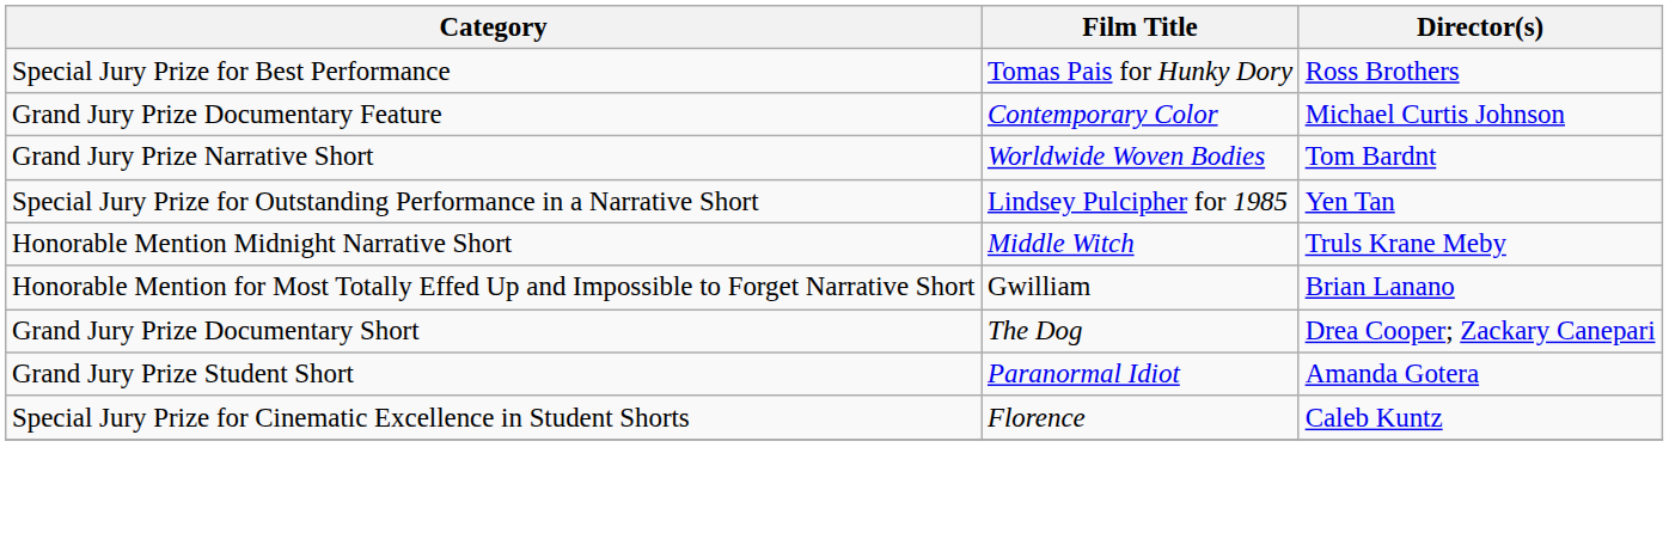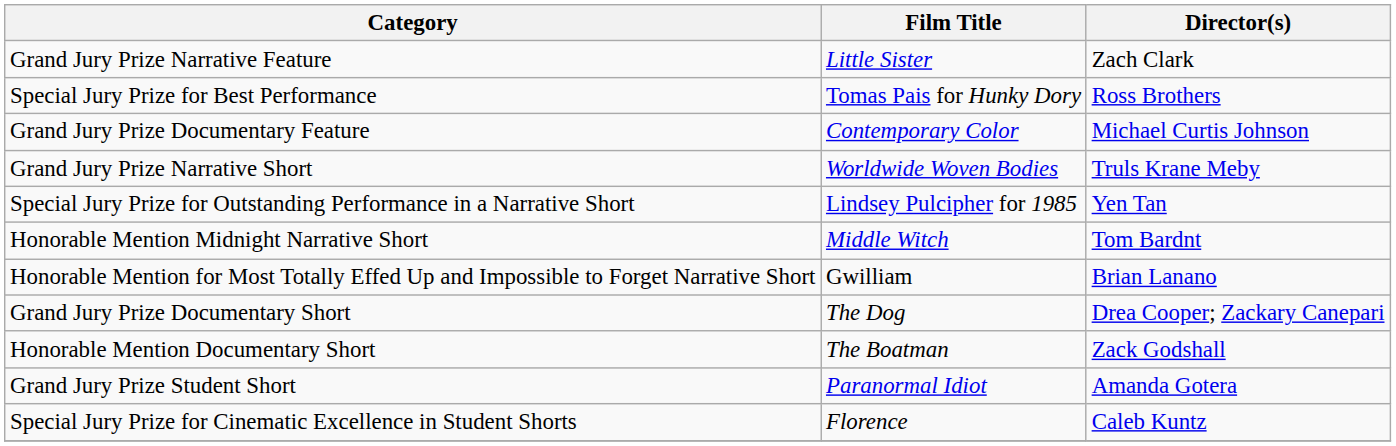 <table class="wikitable">
 <tr>
 <th>Category</th>
 <th>Film Title</th>
 <th>Director(s)</th>
+</tr>
+<tr>
+<td>Grand Jury Prize Narrative Feature</td>
+<td><em><a href='#'>Little Sister</a></em></td>
+<td>Zach Clark</td>
 </tr>
 <tr>
 <td>Special Jury Prize for Best Performance</td>
 <td><a href='#'>Tomas Pais</a> for <em>Hunky Dory</em></td>
 <td><a href='#'>Ross Brothers</a></td>
 </tr>
 <tr>
 <td>Grand Jury Prize Documentary Feature</td>
 <td><em><a href='#'>Contemporary Color</a></em></td>
 <td><a href='#'>Michael Curtis Johnson</a></td>
 </tr>
 <tr>
 <td>Grand Jury Prize Narrative Short</td>
 <td><em><a href='#'>Worldwide Woven Bodies</a></em></td>
-<td><a href='#'>Tom Bardnt</a></td>
+<td><a href='#'>Truls Krane Meby</a></td>
 </tr>
 <tr>
 <td>Special Jury Prize for Outstanding Performance in a Narrative Short</td>
 <td><a href='#'>Lindsey Pulcipher</a> for <em>1985</em></td>
 <td><a href='#'>Yen Tan</a></td>
 </tr>
 <tr>
 <td>Honorable Mention Midnight Narrative Short</td>
 <td><em><a href='#'>Middle Witch</a></em></td>
-<td><a href='#'>Truls Krane Meby</a></td>
+<td><a href='#'>Tom Bardnt</a></td>
 </tr>
 <tr>
 <td>Honorable Mention for Most Totally Effed Up and Impossible to Forget Narrative Short</td>
 <td>Gwilliam</td>
 <td><a href='#'>Brian Lanano</a></td>
 </tr>
 <tr>
 <td>Grand Jury Prize Documentary Short</td>
 <td><em>The Dog</em></td>
 <td><a href='#'>Drea Cooper</a>; <a href='#'>Zackary Canepari</a></td>
+</tr>
+<tr>
+<td>Honorable Mention Documentary Short</td>
+<td><em>The Boatman</em></td>
+<td><a href='#'>Zack Godshall</a></td>
 </tr>
 <tr>
 <td>Grand Jury Prize Student Short</td>
 <td><em><a href='#'>Paranormal Idiot</a></em></td>
 <td><a href='#'>Amanda Gotera</a></td>
 </tr>
 <tr>
 <td>Special Jury Prize for Cinematic Excellence in Student Shorts</td>
 <td><em>Florence</em></td>
 <td><a href='#'>Caleb Kuntz</a></td>
 </tr>
 <tr>
 </tr>
 </table>
